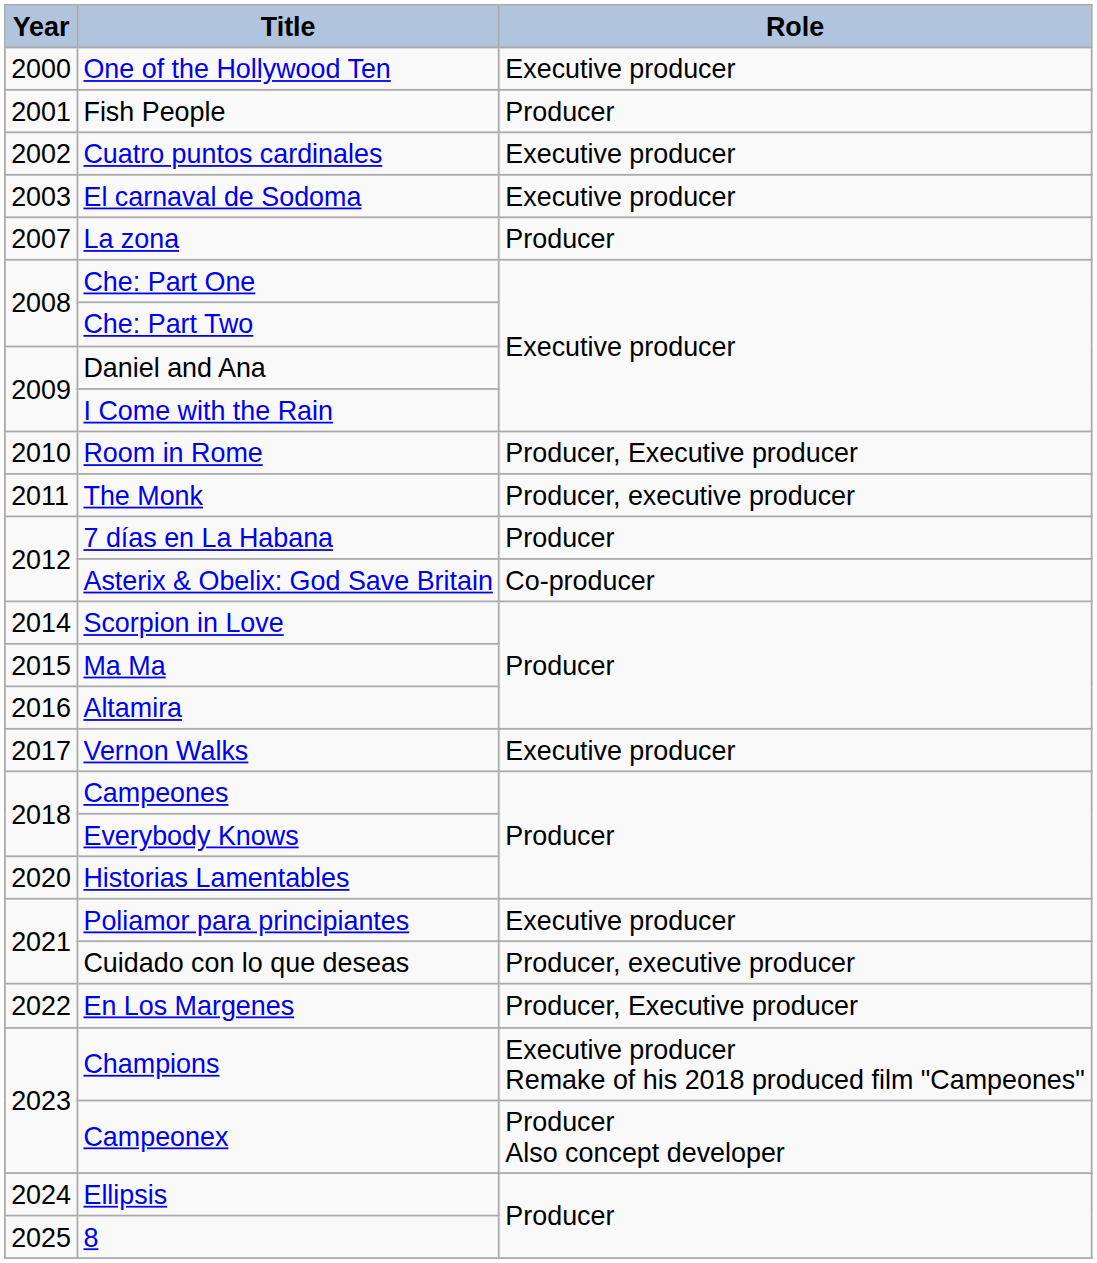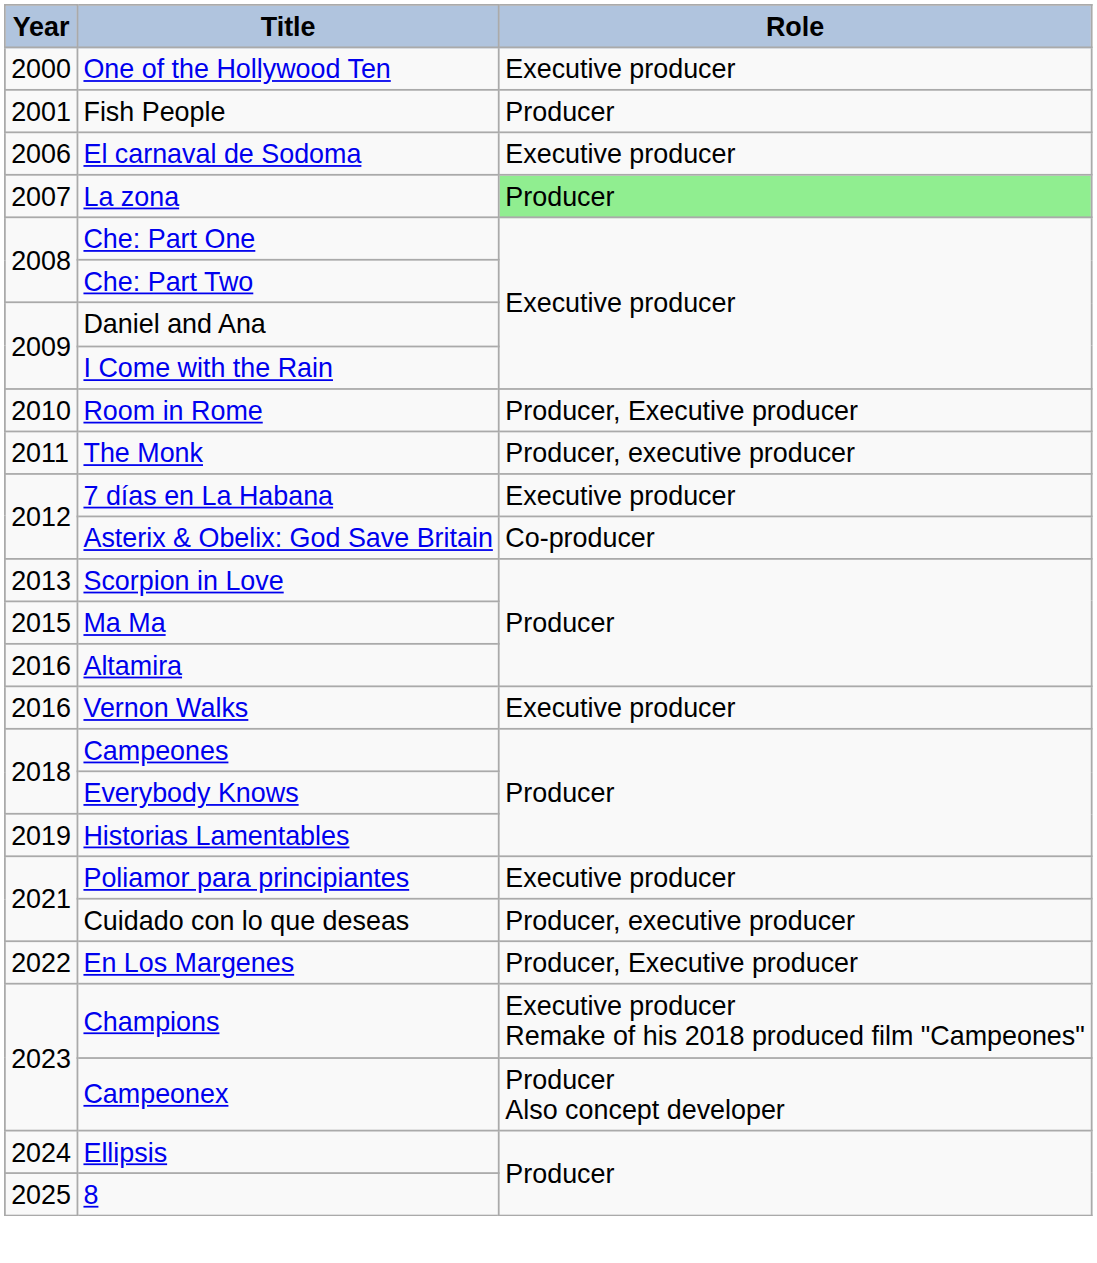 <table class="wikitable" style="font-size:95%;">
 <tr>
 <th style="background:#B0C4DE;">Year</th>
 <th style="background:#B0C4DE;">Title</th>
 <th style="background:#B0C4DE;">Role</th>
 </tr>
 <tr>
 <td>2000</td>
 <td><a href='#'>One of the Hollywood Ten</a></td>
 <td>Executive producer</td>
 </tr>
 <tr>
 <td>2001</td>
 <td>Fish People</td>
 <td>Producer</td>
 </tr>
 <tr>
-<td>2002</td>
-<td><a href='#'>Cuatro puntos cardinales</a></td>
-<td>Executive producer</td>
-</tr>
-<tr>
-<td>2003</td>
+<td>2006</td>
 <td><a href='#'>El carnaval de Sodoma</a></td>
 <td>Executive producer</td>
 </tr>
 <tr>
 <td>2007</td>
 <td><a href='#'>La zona</a></td>
-<td>Producer</td>
+<td style="background: lightgreen;">Producer</td>
 </tr>
 <tr>
 <td rowspan=2>2008</td>
 <td><a href='#'>Che: Part One</a></td>
 <td rowspan=4>Executive producer</td>
 </tr>
 <tr>
 <td><a href='#'>Che: Part Two</a></td>
 </tr>
 <tr>
 <td rowspan=2>2009</td>
 <td>Daniel and Ana</td>
 </tr>
 <tr>
 <td><a href='#'>I Come with the Rain</a></td>
 </tr>
 <tr>
 <td>2010</td>
 <td><a href='#'>Room in Rome</a></td>
 <td>Producer, Executive producer</td>
 </tr>
 <tr>
 <td>2011</td>
 <td><a href='#'>The Monk</a></td>
 <td>Producer, executive producer</td>
 </tr>
 <tr>
 <td rowspan=2>2012</td>
 <td><a href='#'>7 días en La Habana</a></td>
-<td>Producer</td>
+<td>Executive producer</td>
 </tr>
 <tr>
 <td><a href='#'>Asterix & Obelix: God Save Britain</a></td>
 <td>Co-producer</td>
 </tr>
 <tr>
-<td>2014</td>
+<td>2013</td>
 <td><a href='#'>Scorpion in Love</a></td>
 <td rowspan=3>Producer</td>
 </tr>
 <tr>
 <td>2015</td>
 <td><a href='#'>Ma Ma</a></td>
 </tr>
 <tr>
 <td>2016</td>
 <td><a href='#'>Altamira</a></td>
 </tr>
 <tr>
-<td>2017</td>
+<td>2016</td>
 <td><a href='#'>Vernon Walks</a></td>
 <td>Executive producer</td>
 </tr>
 <tr>
 <td rowspan=2>2018</td>
 <td><a href='#'>Campeones</a></td>
 <td rowspan=3>Producer</td>
 </tr>
 <tr>
 <td><a href='#'>Everybody Knows</a></td>
 </tr>
 <tr>
-<td>2020</td>
+<td>2019</td>
 <td><a href='#'>Historias Lamentables</a></td>
 </tr>
 <tr>
 <td rowspan=2>2021</td>
 <td><a href='#'>Poliamor para principiantes</a></td>
 <td>Executive producer</td>
 </tr>
 <tr>
 <td>Cuidado con lo que deseas</td>
 <td>Producer, executive producer</td>
 </tr>
 <tr>
 <td>2022</td>
 <td><a href='#'>En Los Margenes</a></td>
 <td>Producer, Executive producer</td>
 </tr>
 <tr>
 <td rowspan=2>2023</td>
 <td><a href='#'>Champions</a></td>
 <td>Executive producer<br>Remake of his 2018 produced film "Campeones"</td>
 </tr>
 <tr>
 <td><a href='#'>Campeonex</a></td>
 <td>Producer<br>Also concept developer</td>
 </tr>
 <tr>
 <td>2024</td>
 <td><a href='#'>Ellipsis</a></td>
 <td rowspan=2>Producer</td>
 </tr>
 <tr>
 <td>2025</td>
 <td><a href='#'>8</a></td>
 </tr>
 </table>
